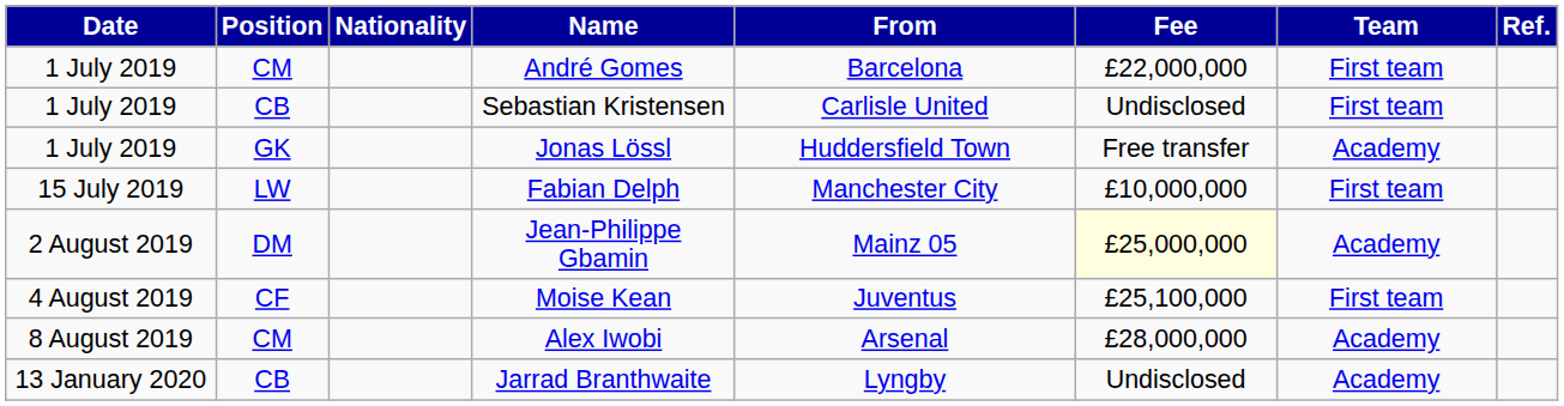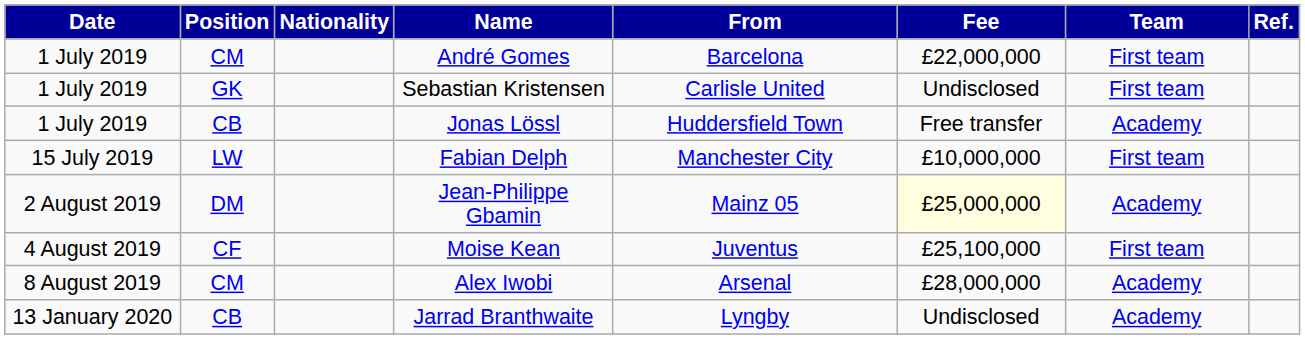 <table class="wikitable" style="text-align:center; font-size:90%; ">
 <tr>
 <th style="background:#000099; color:#FFFFFF; width:120px;">Date</th>
 <th style="background:#000099; color:#FFFFFF; width:50px;">Position</th>
 <th style="background:#000099; color:#FFFFFF; width:50px;">Nationality</th>
 <th style="background:#000099; color:#FFFFFF; width:150px;">Name</th>
 <th style="background:#000099; color:#FFFFFF; width:200px;">From</th>
 <th style="background:#000099; color:#FFFFFF; width:110px;">Fee</th>
 <th style="background:#000099; color:#FFFFFF; width:125px;">Team</th>
 <th style="background:#000099; color:#FFFFFF; width:25px;">Ref.</th>
 </tr>
 <tr>
 <td>1 July 2019</td>
 <td><a href='#'>CM</a></td>
 <td></td>
 <td><a href='#'>André Gomes</a></td>
 <td> <a href='#'>Barcelona</a></td>
 <td>£22,000,000</td>
 <td><a href='#'>First team</a></td>
 <td></td>
 </tr>
 <tr>
 <td>1 July 2019</td>
-<td><a href='#'>CB</a></td>
+<td><a href='#'>GK</a></td>
 <td></td>
 <td>Sebastian Kristensen</td>
 <td> <a href='#'>Carlisle United</a></td>
 <td>Undisclosed</td>
 <td><a href='#'>First team</a></td>
 <td></td>
 </tr>
 <tr>
 <td>1 July 2019</td>
-<td><a href='#'>GK</a></td>
+<td><a href='#'>CB</a></td>
 <td></td>
 <td><a href='#'>Jonas Lössl</a></td>
 <td> <a href='#'>Huddersfield Town</a></td>
 <td>Free transfer</td>
 <td><a href='#'>Academy</a></td>
 <td></td>
 </tr>
 <tr>
 <td>15 July 2019</td>
 <td><a href='#'>LW</a></td>
 <td></td>
 <td><a href='#'>Fabian Delph</a></td>
 <td> <a href='#'>Manchester City</a></td>
 <td>£10,000,000</td>
 <td><a href='#'>First team</a></td>
 <td></td>
 </tr>
 <tr>
 <td>2 August 2019</td>
 <td><a href='#'>DM</a></td>
 <td></td>
 <td><a href='#'>Jean-Philippe Gbamin</a></td>
 <td> <a href='#'>Mainz 05</a></td>
 <td style="background: lightyellow;">£25,000,000</td>
 <td><a href='#'>Academy</a></td>
 <td></td>
 </tr>
 <tr>
 <td>4 August 2019</td>
 <td><a href='#'>CF</a></td>
 <td></td>
 <td><a href='#'>Moise Kean</a></td>
 <td> <a href='#'>Juventus</a></td>
 <td>£25,100,000</td>
 <td><a href='#'>First team</a></td>
 <td></td>
 </tr>
 <tr>
 <td>8 August 2019</td>
 <td><a href='#'>CM</a></td>
 <td></td>
 <td><a href='#'>Alex Iwobi</a></td>
 <td> <a href='#'>Arsenal</a></td>
 <td>£28,000,000</td>
 <td><a href='#'>Academy</a></td>
 <td></td>
 </tr>
 <tr>
 <td>13 January 2020</td>
 <td><a href='#'>CB</a></td>
 <td></td>
 <td><a href='#'>Jarrad Branthwaite</a></td>
 <td> <a href='#'>Lyngby</a></td>
 <td>Undisclosed</td>
 <td><a href='#'>Academy</a></td>
 <td></td>
 </tr>
 </table>
